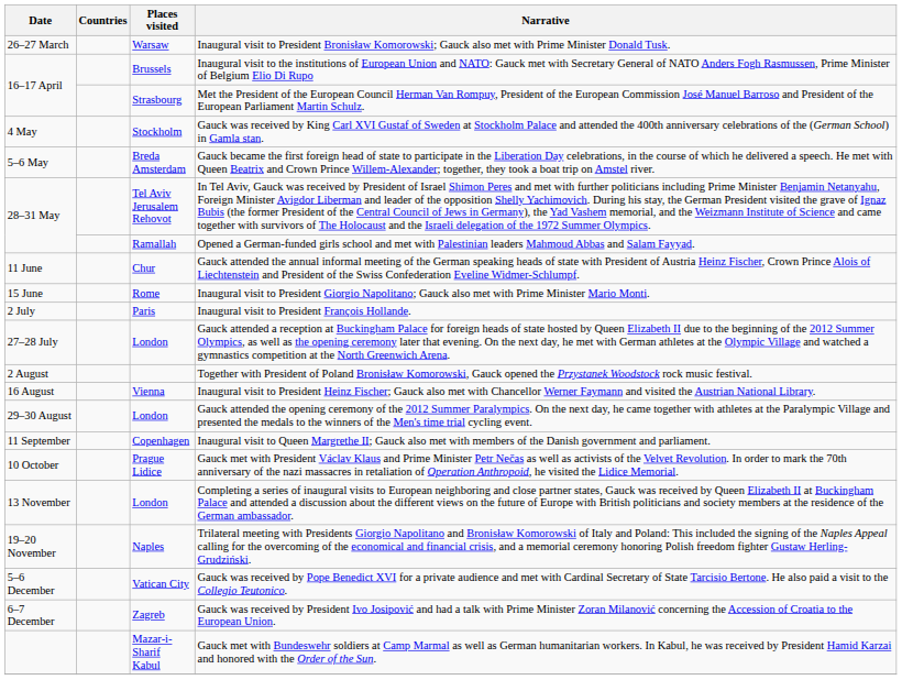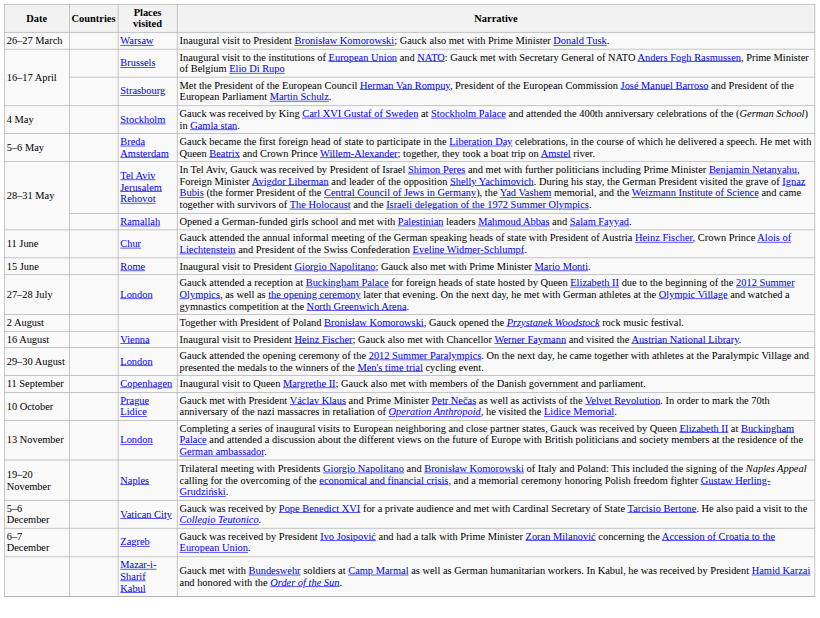 <table class="wikitable" border="1">
 <tr>
 <th>Date</th>
 <th>Countries</th>
 <th>Places visited</th>
 <th>Narrative</th>
 </tr>
 <tr>
 <td nowrap>26–27 March</td>
 <td></td>
 <td><a href='#'>Warsaw</a></td>
 <td>Inaugural visit to President <a href='#'>Bronisław Komorowski</a>; Gauck also met with Prime Minister <a href='#'>Donald Tusk</a>.</td>
 </tr>
 <tr>
 <td rowspan="2">16–17 April</td>
 <td> <br></td>
 <td><a href='#'>Brussels</a><br></td>
 <td>Inaugural visit to the institutions of <a href='#'>European Union</a> and <a href='#'>NATO</a>: Gauck met with Secretary General of NATO <a href='#'>Anders Fogh Rasmussen</a>, Prime Minister of Belgium <a href='#'>Elio Di Rupo</a></td>
 </tr>
 <tr>
 <td></td>
 <td><a href='#'>Strasbourg</a></td>
 <td>Met the President of the European Council <a href='#'>Herman Van Rompuy</a>, President of the European Commission <a href='#'>José Manuel Barroso</a> and President of the European Parliament <a href='#'>Martin Schulz</a>.</td>
 </tr>
 <tr>
 <td>4 May</td>
 <td></td>
 <td><a href='#'>Stockholm</a></td>
 <td>Gauck was received by King <a href='#'>Carl XVI Gustaf of Sweden</a> at <a href='#'>Stockholm Palace</a> and attended the 400th anniversary celebrations of the <em></em> (<em>German School</em>) in <a href='#'>Gamla stan</a>.</td>
 </tr>
 <tr>
 <td>5–6 May</td>
 <td></td>
 <td><a href='#'>Breda</a><br><a href='#'>Amsterdam</a></td>
 <td>Gauck became the first foreign head of state to participate in the <a href='#'>Liberation Day</a> celebrations, in the course of which he delivered a speech. He met with Queen <a href='#'>Beatrix</a> and Crown Prince <a href='#'>Willem-Alexander</a>; together, they took a boat trip on <a href='#'>Amstel</a> river.</td>
 </tr>
 <tr>
 <td rowspan="2">28–31 May</td>
 <td><br></td>
 <td><a href='#'>Tel Aviv</a><br><a href='#'>Jerusalem</a><br><a href='#'>Rehovot</a><br></td>
 <td>In Tel Aviv, Gauck was received by President of Israel <a href='#'>Shimon Peres</a> and met with further politicians including Prime Minister <a href='#'>Benjamin Netanyahu</a>, Foreign Minister <a href='#'>Avigdor Liberman</a> and leader of the opposition <a href='#'>Shelly Yachimovich</a>. During his stay, the German President visited the grave of <a href='#'>Ignaz Bubis</a> (the former President of the <a href='#'>Central Council of Jews in Germany</a>), the <a href='#'>Yad Vashem</a> memorial, and the <a href='#'>Weizmann Institute of Science</a> and came together with survivors of <a href='#'>The Holocaust</a> and the <a href='#'>Israeli delegation of the 1972 Summer Olympics</a>.</td>
 </tr>
 <tr>
 <td></td>
 <td><a href='#'>Ramallah</a></td>
 <td>Opened a German-funded girls school and met with <a href='#'>Palestinian</a> leaders <a href='#'>Mahmoud Abbas</a> and <a href='#'>Salam Fayyad</a>.</td>
 </tr>
 <tr>
 <td>11 June</td>
 <td></td>
 <td><a href='#'>Chur</a></td>
 <td>Gauck attended the annual informal meeting of the German speaking heads of state with President of Austria <a href='#'>Heinz Fischer</a>, Crown Prince <a href='#'>Alois of Liechtenstein</a> and President of the Swiss Confederation <a href='#'>Eveline Widmer-Schlumpf</a>.</td>
 </tr>
 <tr>
 <td>15 June</td>
 <td></td>
 <td><a href='#'>Rome</a></td>
 <td>Inaugural visit to President <a href='#'>Giorgio Napolitano</a>; Gauck also met with Prime Minister <a href='#'>Mario Monti</a>.</td>
-</tr>
-<tr>
-<td>2 July</td>
-<td></td>
-<td><a href='#'>Paris</a></td>
-<td>Inaugural visit to President <a href='#'>François Hollande</a>.</td>
 </tr>
 <tr>
 <td>27–28 July</td>
 <td></td>
 <td><a href='#'>London</a></td>
 <td>Gauck attended a reception at <a href='#'>Buckingham Palace</a> for foreign heads of state hosted by Queen <a href='#'>Elizabeth II</a> due to the beginning of the <a href='#'>2012 Summer Olympics</a>, as well as <a href='#'>the opening ceremony</a> later that evening. On the next day, he met with German athletes at the <a href='#'>Olympic Village</a> and watched a gymnastics competition at the <a href='#'>North Greenwich Arena</a>.</td>
 </tr>
 <tr>
 <td>2 August</td>
 <td></td>
 <td></td>
 <td>Together with President of Poland <a href='#'>Bronisław Komorowski</a>, Gauck opened the <em><a href='#'>Przystanek Woodstock</a></em> rock music festival.</td>
 </tr>
 <tr>
 <td>16 August</td>
 <td></td>
 <td><a href='#'>Vienna</a></td>
 <td>Inaugural visit to President <a href='#'>Heinz Fischer</a>; Gauck also met with Chancellor <a href='#'>Werner Faymann</a> and visited the <a href='#'>Austrian National Library</a>.</td>
 </tr>
 <tr>
 <td>29–30 August</td>
 <td></td>
 <td><a href='#'>London</a></td>
 <td>Gauck attended the opening ceremony of the <a href='#'>2012 Summer Paralympics</a>. On the next day, he came together with athletes at the Paralympic Village and presented the medals to the winners of the <a href='#'>Men's time trial</a> cycling event.</td>
 </tr>
 <tr>
 <td>11 September</td>
 <td></td>
 <td><a href='#'>Copenhagen</a></td>
 <td>Inaugural visit to Queen <a href='#'>Margrethe II</a>; Gauck also met with members of the Danish government and parliament.</td>
 </tr>
 <tr>
 <td>10 October</td>
 <td></td>
 <td><a href='#'>Prague</a><br><a href='#'>Lidice</a></td>
 <td>Gauck met with President <a href='#'>Václav Klaus</a> and Prime Minister <a href='#'>Petr Nečas</a> as well as activists of the <a href='#'>Velvet Revolution</a>. In order to mark the 70th anniversary of the nazi massacres in retaliation of <em><a href='#'>Operation Anthropoid</a></em>, he visited the <a href='#'>Lidice Memorial</a>.</td>
 </tr>
 <tr>
 <td>13 November</td>
 <td></td>
 <td><a href='#'>London</a></td>
 <td>Completing a series of inaugural visits to European neighboring and close partner states, Gauck was received by Queen <a href='#'>Elizabeth II</a> at <a href='#'>Buckingham Palace</a> and attended a discussion about the different views on the future of Europe with British politicians and society members at the residence of the <a href='#'>German ambassador</a>.</td>
 </tr>
 <tr>
 <td>19–20 November</td>
 <td></td>
 <td><a href='#'>Naples</a></td>
 <td>Trilateral meeting with Presidents <a href='#'>Giorgio Napolitano</a> and <a href='#'>Bronisław Komorowski</a> of Italy and Poland: This included the signing of the <em>Naples Appeal</em> calling for the overcoming of the <a href='#'>economical and financial crisis</a>, and a memorial ceremony honoring Polish freedom fighter <a href='#'>Gustaw Herling-Grudziński</a>.</td>
 </tr>
 <tr>
 <td>5–6 December</td>
 <td></td>
 <td><a href='#'>Vatican City</a></td>
 <td>Gauck was received by <a href='#'>Pope Benedict XVI</a> for a private audience and met with Cardinal Secretary of State <a href='#'>Tarcisio Bertone</a>. He also paid a visit to the <em><a href='#'>Collegio Teutonico</a></em>.</td>
 </tr>
 <tr>
 <td>6–7 December</td>
 <td></td>
 <td><a href='#'>Zagreb</a></td>
 <td>Gauck was received by President <a href='#'>Ivo Josipović</a> and had a talk with Prime Minister <a href='#'>Zoran Milanović</a> concerning the <a href='#'>Accession of Croatia to the European Union</a>.</td>
 </tr>
 <tr>
 <td></td>
 <td></td>
 <td><a href='#'>Mazar-i-Sharif</a><br><a href='#'>Kabul</a></td>
 <td>Gauck met with <a href='#'>Bundeswehr</a> soldiers at <a href='#'>Camp Marmal</a> as well as German humanitarian workers. In Kabul, he was received by President <a href='#'>Hamid Karzai</a> and honored with the <em><a href='#'>Order of the Sun</a></em>.</td>
 </tr>
 <tr>
 </tr>
 </table>
